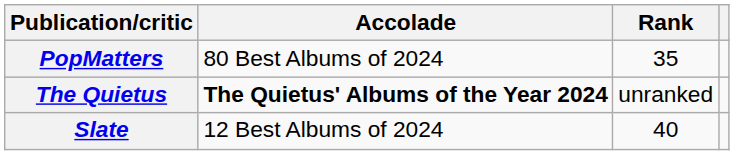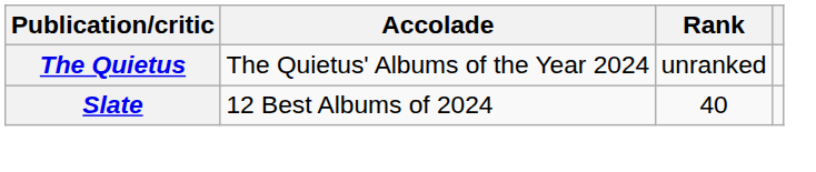 <table class="wikitable sortable plainrowheaders">
 <tr>
 <th scope="col">Publication/critic</th>
 <th scope="col">Accolade</th>
 <th scope="col">Rank</th>
 <th scope="col" class="unsortable"></th>
 </tr>
 <tr>
-<th scope="row"><em><a href='#'>PopMatters</a></em></th>
-<td>80 Best Albums of 2024</td>
-<td style="text-align: center;">35</td>
-<td style="text-align: center;"></td>
-</tr>
-<tr>
 <th scope="row"><em><a href='#'>The Quietus</a></em></th>
-<td><strong>The Quietus' Albums of the Year 2024</strong></td>
+<td>The Quietus' Albums of the Year 2024</td>
 <td style="text-align: center;">unranked</td>
 <td style="text-align: center;"></td>
 </tr>
 <tr>
 <th scope="row"><em><a href='#'>Slate</a></em></th>
 <td>12 Best Albums of 2024</td>
 <td style="text-align: center;">40</td>
 <td style="text-align: center;"></td>
 </tr>
 </table>
